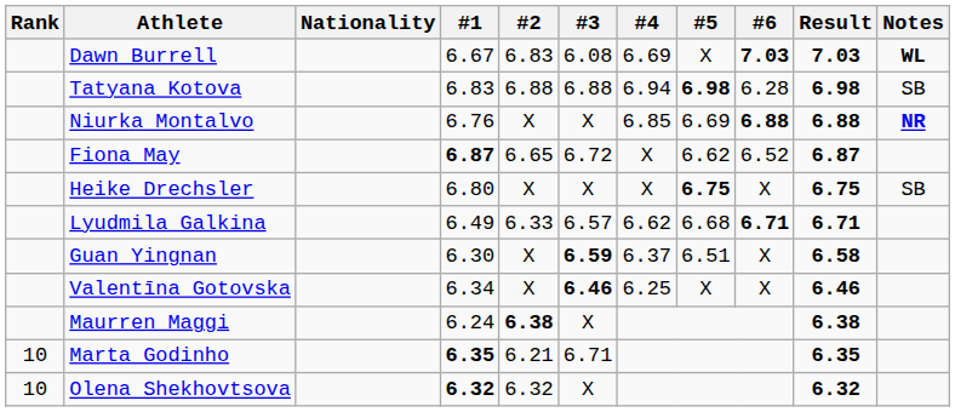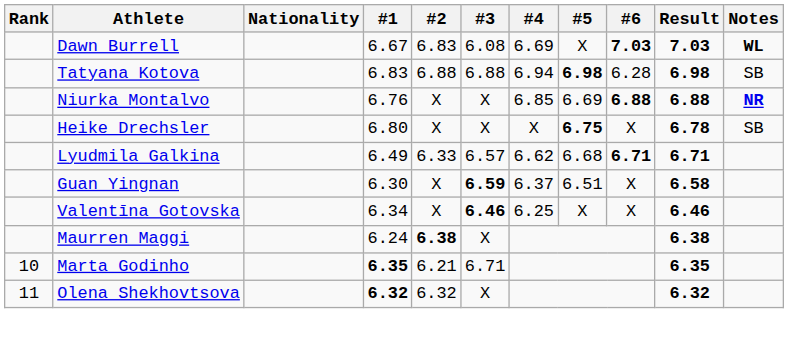 <table class="wikitable sortable" style="text-align:center">
 <tr>
 <th>Rank</th>
 <th>Athlete</th>
 <th>Nationality</th>
 <th>#1</th>
 <th>#2</th>
 <th>#3</th>
 <th>#4</th>
 <th>#5</th>
 <th>#6</th>
 <th>Result</th>
 <th>Notes</th>
 </tr>
 <tr>
 <td></td>
 <td align=left><a href='#'>Dawn Burrell</a></td>
 <td align=left></td>
 <td>6.67</td>
 <td>6.83</td>
 <td>6.08</td>
 <td>6.69</td>
 <td>X</td>
 <td><strong>7.03</strong></td>
 <td><strong>7.03</strong></td>
 <td><strong>WL</strong></td>
 </tr>
 <tr>
 <td></td>
 <td align=left><a href='#'>Tatyana Kotova</a></td>
 <td align=left></td>
 <td>6.83</td>
 <td>6.88</td>
 <td>6.88</td>
 <td>6.94</td>
 <td><strong>6.98</strong></td>
 <td>6.28</td>
 <td><strong>6.98</strong></td>
 <td>SB</td>
 </tr>
 <tr>
 <td></td>
 <td align=left><a href='#'>Niurka Montalvo</a></td>
 <td align=left></td>
 <td>6.76</td>
 <td>X</td>
 <td>X</td>
 <td>6.85</td>
 <td>6.69</td>
 <td><strong>6.88</strong></td>
 <td><strong>6.88</strong></td>
 <td><strong><a href='#'>NR</a></strong></td>
 </tr>
 <tr>
 <td></td>
-<td align=left><a href='#'>Fiona May</a></td>
-<td align=left></td>
-<td><strong>6.87</strong></td>
-<td>6.65</td>
-<td>6.72</td>
-<td>X</td>
-<td>6.62</td>
-<td>6.52</td>
-<td><strong>6.87</strong></td>
-<td></td>
-</tr>
-<tr>
-<td></td>
 <td align=left><a href='#'>Heike Drechsler</a></td>
 <td align=left></td>
 <td>6.80</td>
 <td>X</td>
 <td>X</td>
 <td>X</td>
 <td><strong>6.75</strong></td>
 <td>X</td>
-<td><strong>6.75</strong></td>
+<td><strong>6.78</strong></td>
 <td>SB</td>
 </tr>
 <tr>
 <td></td>
 <td align=left><a href='#'>Lyudmila Galkina</a></td>
 <td align=left></td>
 <td>6.49</td>
 <td>6.33</td>
 <td>6.57</td>
 <td>6.62</td>
 <td>6.68</td>
 <td><strong>6.71</strong></td>
 <td><strong>6.71</strong></td>
 <td></td>
 </tr>
 <tr>
 <td></td>
 <td align=left><a href='#'>Guan Yingnan</a></td>
 <td align=left></td>
 <td>6.30</td>
 <td>X</td>
 <td><strong>6.59</strong></td>
 <td>6.37</td>
 <td>6.51</td>
 <td>X</td>
 <td><strong>6.58</strong></td>
 <td></td>
 </tr>
 <tr>
 <td></td>
 <td align=left><a href='#'>Valentīna Gotovska</a></td>
 <td align=left></td>
 <td>6.34</td>
 <td>X</td>
 <td><strong>6.46</strong></td>
 <td>6.25</td>
 <td>X</td>
 <td>X</td>
 <td><strong>6.46</strong></td>
 <td></td>
 </tr>
 <tr>
 <td></td>
 <td align=left><a href='#'>Maurren Maggi</a></td>
 <td align=left></td>
 <td>6.24</td>
 <td><strong>6.38</strong></td>
 <td>X</td>
 <td colspan=3></td>
 <td><strong>6.38</strong></td>
 <td></td>
 </tr>
 <tr>
 <td>10</td>
 <td align=left><a href='#'>Marta Godinho</a></td>
 <td align=left></td>
 <td><strong>6.35</strong></td>
 <td>6.21</td>
 <td>6.71</td>
 <td colspan=3></td>
 <td><strong>6.35</strong></td>
 <td></td>
 </tr>
 <tr>
-<td>10</td>
+<td>11</td>
 <td align=left><a href='#'>Olena Shekhovtsova</a></td>
 <td align=left></td>
 <td><strong>6.32</strong></td>
 <td>6.32</td>
 <td>X</td>
 <td colspan=3></td>
 <td><strong>6.32</strong></td>
 <td></td>
 </tr>
 </table>
